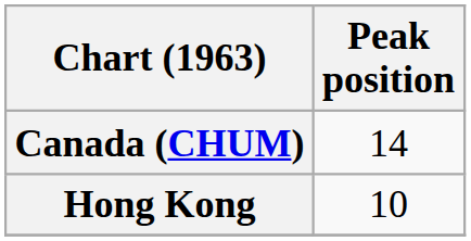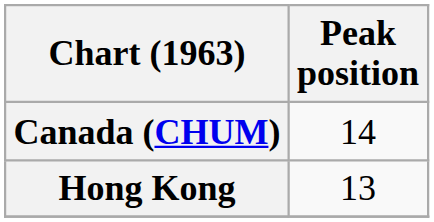 <table class="wikitable sortable plainrowheaders" style="text-align:center">
 <tr>
 <th>Chart (1963)</th>
 <th>Peak<br>position</th>
 </tr>
 <tr>
 <th scope="row">Canada (<a href='#'>CHUM</a>)</th>
 <td>14</td>
 </tr>
 <tr>
 <th scope="row">Hong Kong</th>
-<td>10</td>
+<td>13</td>
 </tr>
 <tr>
 </tr>
 </table>
